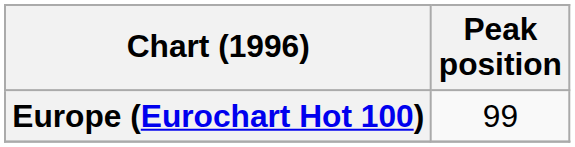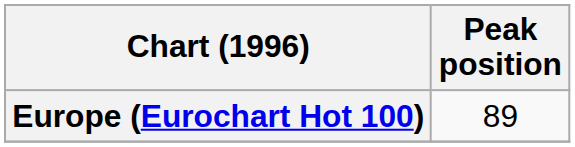 <table class="wikitable plainrowheaders" style="text-align:center">
 <tr>
 <th>Chart (1996)</th>
 <th>Peak<br>position</th>
 </tr>
 <tr>
 <th scope="row">Europe (<a href='#'>Eurochart Hot 100</a>)</th>
-<td>99</td>
+<td>89</td>
 </tr>
 <tr>
 </tr>
 </table>
